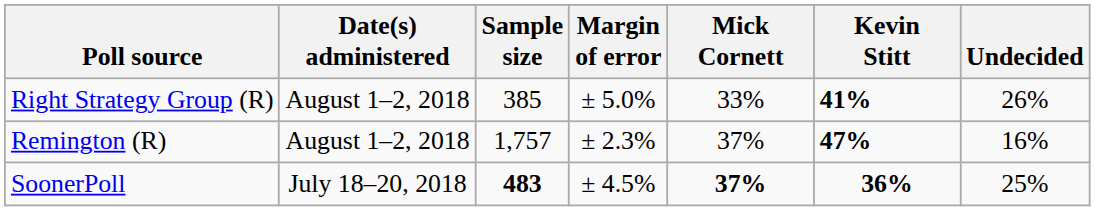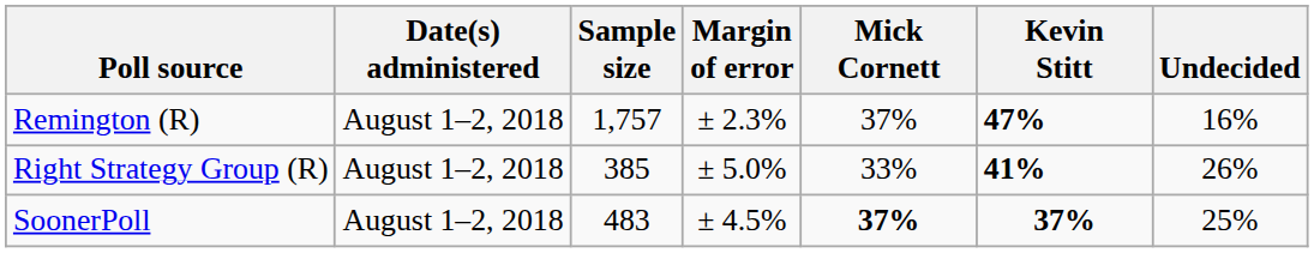 <table class="wikitable" style="font-size:90%;">
 <tr valign=bottom>
 <th>Poll source</th>
 <th>Date(s)<br>administered</th>
 <th>Sample<br>size</th>
 <th>Margin<br>of error</th>
 <th style="width:75px;">Mick<br>Cornett</th>
 <th style="width:75px;">Kevin<br>Stitt</th>
 <th>Undecided</th>
 </tr>
 <tr>
+<td><a href='#'>Remington</a> (R)</td>
+<td align=center>August 1–2, 2018</td>
+<td align=center>1,757</td>
+<td align=center>± 2.3%</td>
+<td align=center>37%</td>
+<td><strong>47%</strong></td>
+<td align=center>16%</td>
+</tr>
+<tr>
 <td><a href='#'>Right Strategy Group</a> (R)</td>
 <td align=center>August 1–2, 2018</td>
 <td align=center>385</td>
 <td align=center>± 5.0%</td>
 <td align=center>33%</td>
 <td><strong>41%</strong></td>
 <td align=center>26%</td>
 </tr>
 <tr>
-<td><a href='#'>Remington</a> (R)</td>
+<td><a href='#'>SoonerPoll</a></td>
 <td align=center>August 1–2, 2018</td>
-<td align=center>1,757</td>
-<td align=center>± 2.3%</td>
-<td align=center>37%</td>
-<td><strong>47%</strong></td>
-<td align=center>16%</td>
-</tr>
-<tr>
-<td><a href='#'>SoonerPoll</a></td>
-<td align=center>July 18–20, 2018</td>
-<td align=center><strong>483</strong></td>
+<td align=center>483</td>
 <td align=center>± 4.5%</td>
 <td align=center><strong>37%</strong></td>
-<td align=center><strong>36%</strong></td>
+<td align=center><strong>37%</strong></td>
 <td align=center>25%</td>
 </tr>
 </table>
